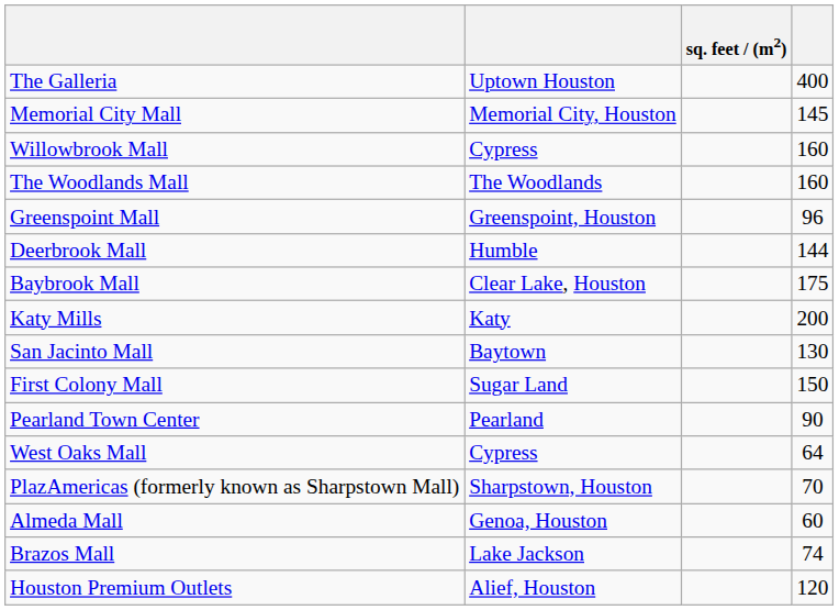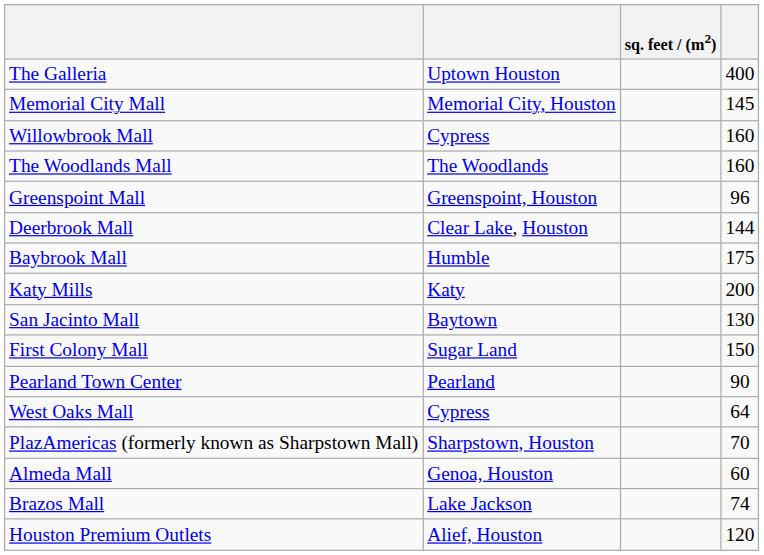 <table class="wikitable sortable">
 <tr>
 <th></th>
 <th></th>
 <th data-sort-type="number"><br><small>sq. feet / (m<sup>2</sup>)</small></th>
 <th data-sort-type="number"></th>
 </tr>
 <tr>
 <td><a href='#'>The Galleria</a></td>
 <td><a href='#'>Uptown Houston</a></td>
 <td></td>
 <td style="text-align: center;">400</td>
 </tr>
 <tr>
 <td><a href='#'>Memorial City Mall</a></td>
 <td><a href='#'>Memorial City, Houston</a></td>
 <td></td>
 <td style="text-align: center;">145</td>
 </tr>
 <tr>
 <td><a href='#'>Willowbrook Mall</a></td>
 <td><a href='#'>Cypress</a></td>
 <td></td>
 <td style="text-align: center;">160</td>
 </tr>
 <tr>
 <td><a href='#'>The Woodlands Mall</a></td>
 <td><a href='#'>The Woodlands</a></td>
 <td></td>
 <td style="text-align: center;">160</td>
 </tr>
 <tr>
 <td><a href='#'>Greenspoint Mall</a></td>
 <td><a href='#'>Greenspoint, Houston</a></td>
 <td></td>
 <td style="text-align: center;">96</td>
 </tr>
 <tr>
 <td><a href='#'>Deerbrook Mall</a></td>
-<td><a href='#'>Humble</a></td>
+<td><a href='#'>Clear Lake</a>, <a href='#'>Houston</a> </td>
 <td></td>
 <td style="text-align: center;">144</td>
 </tr>
 <tr>
 <td><a href='#'>Baybrook Mall</a></td>
-<td><a href='#'>Clear Lake</a>, <a href='#'>Houston</a> </td>
+<td><a href='#'>Humble</a></td>
 <td></td>
 <td style="text-align: center;">175</td>
 </tr>
 <tr>
 <td><a href='#'>Katy Mills</a></td>
 <td><a href='#'>Katy</a></td>
 <td></td>
 <td style="text-align: center;">200</td>
 </tr>
 <tr>
 <td><a href='#'>San Jacinto Mall</a></td>
 <td><a href='#'>Baytown</a></td>
 <td></td>
 <td style="text-align: center;">130</td>
 </tr>
 <tr>
 <td><a href='#'>First Colony Mall</a></td>
 <td><a href='#'>Sugar Land</a></td>
 <td></td>
 <td style="text-align: center;">150</td>
 </tr>
 <tr>
 <td><a href='#'>Pearland Town Center</a></td>
 <td><a href='#'>Pearland</a></td>
 <td></td>
 <td style="text-align: center;">90</td>
 </tr>
 <tr>
 <td><a href='#'>West Oaks Mall</a></td>
 <td><a href='#'>Cypress</a></td>
 <td></td>
 <td style="text-align: center;">64</td>
 </tr>
 <tr>
 <td><a href='#'>PlazAmericas</a> (formerly known as Sharpstown Mall)</td>
 <td><a href='#'>Sharpstown, Houston</a></td>
 <td></td>
 <td style="text-align: center;">70</td>
 </tr>
 <tr>
 <td><a href='#'>Almeda Mall</a></td>
 <td><a href='#'>Genoa, Houston</a></td>
 <td></td>
 <td style="text-align: center;">60</td>
 </tr>
 <tr>
 <td><a href='#'>Brazos Mall</a></td>
 <td><a href='#'>Lake Jackson</a></td>
 <td></td>
 <td style="text-align: center;">74</td>
 </tr>
 <tr>
 <td><a href='#'>Houston Premium Outlets</a></td>
 <td><a href='#'>Alief, Houston</a></td>
 <td></td>
 <td style="text-align: center;">120</td>
 </tr>
 </table>
